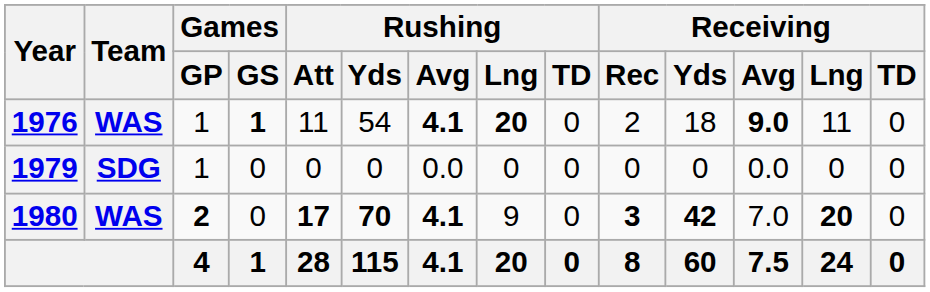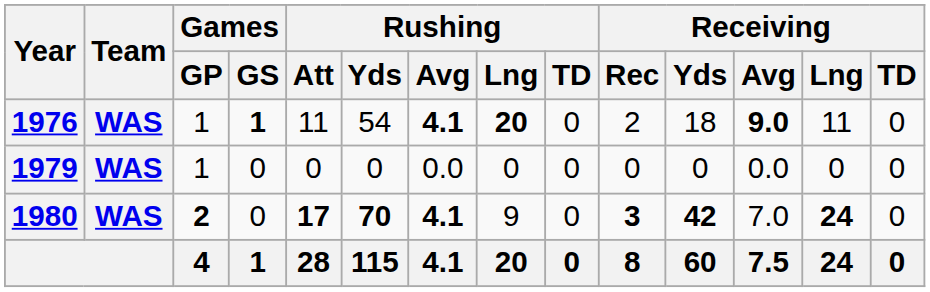 <table class="wikitable" style="text-align:center;">
 <tr>
 <th rowspan="2">Year</th>
 <th rowspan="2">Team</th>
 <th colspan="2">Games</th>
 <th colspan="5">Rushing</th>
 <th colspan="5">Receiving</th>
 </tr>
 <tr>
 <th>GP</th>
 <th>GS</th>
 <th>Att</th>
 <th>Yds</th>
 <th>Avg</th>
 <th>Lng</th>
 <th>TD</th>
 <th>Rec</th>
 <th>Yds</th>
 <th>Avg</th>
 <th>Lng</th>
 <th>TD</th>
 </tr>
 <tr>
 <th><a href='#'>1976</a></th>
 <th><a href='#'>WAS</a></th>
 <td>1</td>
 <td><strong>1</strong></td>
 <td>11</td>
 <td>54</td>
 <td><strong>4.1</strong></td>
 <td><strong>20</strong></td>
 <td>0</td>
 <td>2</td>
 <td>18</td>
 <td><strong>9.0</strong></td>
 <td>11</td>
 <td>0</td>
 </tr>
 <tr>
 <th><a href='#'>1979</a></th>
-<th><a href='#'>SDG</a></th>
+<th><a href='#'>WAS</a></th>
 <td>1</td>
 <td>0</td>
 <td>0</td>
 <td>0</td>
 <td>0.0</td>
 <td>0</td>
 <td>0</td>
 <td>0</td>
 <td>0</td>
 <td>0.0</td>
 <td>0</td>
 <td>0</td>
 </tr>
 <tr>
 <th><a href='#'>1980</a></th>
 <th><a href='#'>WAS</a></th>
 <td><strong>2</strong></td>
 <td>0</td>
 <td><strong>17</strong></td>
 <td><strong>70</strong></td>
 <td><strong>4.1</strong></td>
 <td>9</td>
 <td>0</td>
 <td><strong>3</strong></td>
 <td><strong>42</strong></td>
 <td>7.0</td>
-<td><strong>20</strong></td>
+<td><strong>24</strong></td>
 <td>0</td>
 </tr>
 <tr>
 <th colspan="2"></th>
 <th>4</th>
 <th>1</th>
 <th>28</th>
 <th>115</th>
 <th>4.1</th>
 <th>20</th>
 <th>0</th>
 <th>8</th>
 <th>60</th>
 <th>7.5</th>
 <th>24</th>
 <th>0</th>
 </tr>
 </table>
